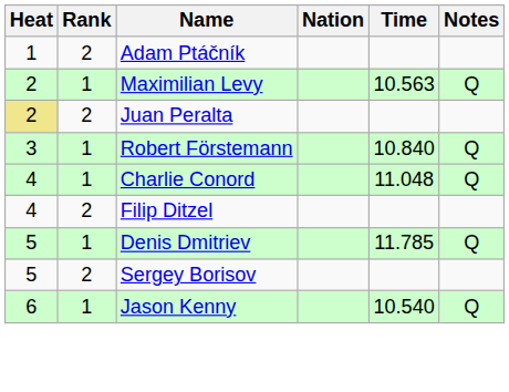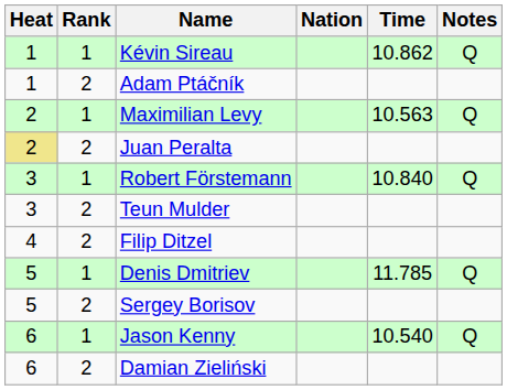 <table class="wikitable sortable" style="text-align:center">
 <tr>
 <th>Heat</th>
 <th>Rank</th>
 <th>Name</th>
 <th>Nation</th>
 <th>Time</th>
 <th>Notes</th>
+</tr>
+<tr style="background: #ccffcc;">
+<td>1</td>
+<td>1</td>
+<td align=left><a href='#'>Kévin Sireau</a></td>
+<td align=left></td>
+<td>10.862</td>
+<td>Q</td>
 </tr>
 <tr>
 <td>1</td>
 <td>2</td>
 <td align=left><a href='#'>Adam Ptáčník</a></td>
 <td align=left></td>
 <td></td>
 <td></td>
 </tr>
 <tr style="background: #ccffcc;">
 <td>2</td>
 <td>1</td>
 <td align=left><a href='#'>Maximilian Levy</a></td>
 <td align=left></td>
 <td>10.563</td>
 <td>Q</td>
 </tr>
 <tr>
 <td style="background: khaki;">2</td>
 <td>2</td>
 <td align=left><a href='#'>Juan Peralta</a></td>
 <td align=left></td>
 <td></td>
 <td></td>
 </tr>
 <tr style="background: #ccffcc;">
 <td>3</td>
 <td>1</td>
 <td align=left><a href='#'>Robert Förstemann</a></td>
 <td align=left></td>
 <td>10.840</td>
 <td>Q</td>
 </tr>
-<tr style="background: #ccffcc;">
-<td>4</td>
-<td>1</td>
-<td align=left><a href='#'>Charlie Conord</a></td>
+<tr>
+<td>3</td>
+<td>2</td>
+<td align=left><a href='#'>Teun Mulder</a></td>
 <td align=left></td>
-<td>11.048</td>
-<td>Q</td>
+<td></td>
+<td></td>
 </tr>
 <tr>
 <td>4</td>
 <td>2</td>
 <td align=left><a href='#'>Filip Ditzel</a></td>
 <td align=left></td>
 <td></td>
 <td></td>
 </tr>
 <tr style="background: #ccffcc;">
 <td>5</td>
 <td>1</td>
 <td align=left><a href='#'>Denis Dmitriev</a></td>
 <td align=left></td>
 <td>11.785</td>
 <td>Q</td>
 </tr>
 <tr>
 <td>5</td>
 <td>2</td>
 <td align=left><a href='#'>Sergey Borisov</a></td>
 <td align=left></td>
 <td></td>
 <td></td>
 </tr>
 <tr style="background: #ccffcc;">
 <td>6</td>
 <td>1</td>
 <td align=left><a href='#'>Jason Kenny</a></td>
 <td align=left></td>
 <td>10.540</td>
 <td>Q</td>
 </tr>
+<tr>
+<td>6</td>
+<td>2</td>
+<td align=left><a href='#'>Damian Zieliński</a></td>
+<td align=left></td>
+<td></td>
+<td></td>
+</tr>
 </table>
